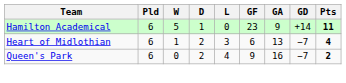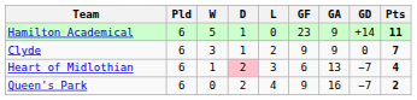 <table class="wikitable" style="text-align: center;">
 <tr>
 <th width=185>Team</th>
 <th width=30>Pld</th>
 <th width=30>W</th>
 <th width=30>D</th>
 <th width=30>L</th>
 <th width=30>GF</th>
 <th width=30>GA</th>
 <th width=30>GD</th>
 <th width=30>Pts</th>
 </tr>
 <tr bgcolor=#ccffcc>
 <td align=left><a href='#'>Hamilton Academical</a></td>
 <td>6</td>
 <td>5</td>
 <td>1</td>
 <td>0</td>
 <td>23</td>
 <td>9</td>
 <td>+14</td>
 <td><strong>11</strong></td>
 </tr>
 <tr>
+<td align=left><a href='#'>Clyde</a></td>
+<td>6</td>
+<td>3</td>
+<td>1</td>
+<td>2</td>
+<td>9</td>
+<td>9</td>
+<td>0</td>
+<td><strong>7</strong></td>
+</tr>
+<tr>
 <td align=left><a href='#'>Heart of Midlothian</a></td>
 <td>6</td>
 <td>1</td>
-<td>2</td>
+<td style="background: pink;">2</td>
 <td>3</td>
 <td>6</td>
 <td>13</td>
 <td>−7</td>
 <td><strong>4</strong></td>
 </tr>
 <tr>
 <td align=left><a href='#'>Queen's Park</a></td>
 <td>6</td>
 <td>0</td>
 <td>2</td>
 <td>4</td>
 <td>9</td>
 <td>16</td>
 <td>−7</td>
 <td><strong>2</strong></td>
 </tr>
 </table>
